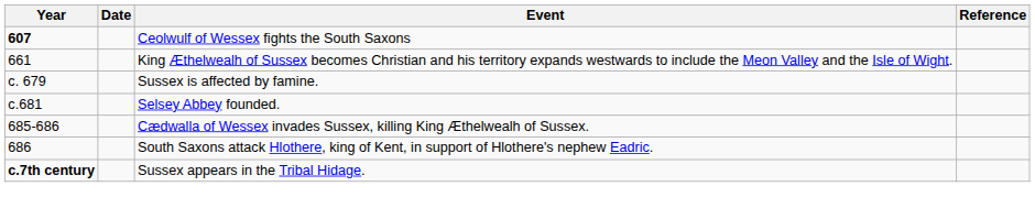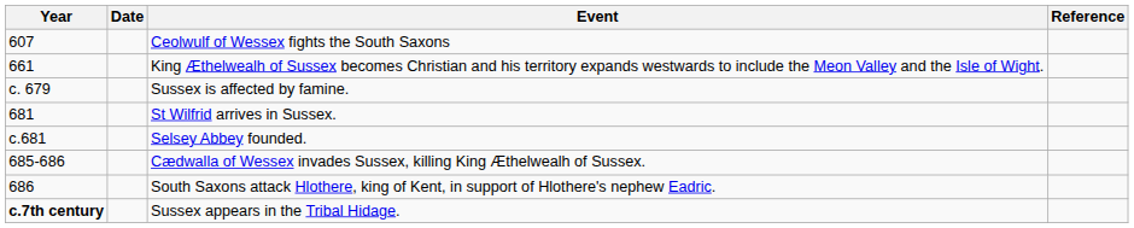 <table class="wikitable">
 <tr>
 <th TITTY>Year</th>
 <th TITTY>Date</th>
 <th>Event</th>
 <th>Reference</th>
 </tr>
 <tr>
-<td><strong>607</strong></td>
+<td>607</td>
 <td></td>
 <td><a href='#'>Ceolwulf of Wessex</a> fights the South Saxons</td>
 <td></td>
 </tr>
 <tr>
 <td>661</td>
 <td></td>
 <td>King <a href='#'>Æthelwealh of Sussex</a> becomes Christian and his territory expands westwards to include the <a href='#'>Meon Valley</a> and the <a href='#'>Isle of Wight</a>.</td>
 <td></td>
 </tr>
 <tr>
 <td>c. 679</td>
 <td></td>
 <td>Sussex is affected by famine.</td>
+<td></td>
+</tr>
+<tr>
+<td>681</td>
+<td></td>
+<td><a href='#'>St Wilfrid</a> arrives in Sussex.</td>
 <td></td>
 </tr>
 <tr>
 <td>c.681</td>
 <td></td>
 <td><a href='#'>Selsey Abbey</a> founded.</td>
 <td></td>
 </tr>
 <tr>
 <td>685-686</td>
 <td></td>
 <td><a href='#'>Cædwalla of Wessex</a> invades Sussex, killing King Æthelwealh of Sussex.</td>
 <td></td>
 </tr>
 <tr>
 <td>686</td>
 <td></td>
 <td>South Saxons attack <a href='#'>Hlothere</a>, king of Kent, in support of Hlothere's nephew <a href='#'>Eadric</a>.</td>
 <td></td>
 </tr>
 <tr>
 <td><strong>c.7th century</strong></td>
 <td></td>
 <td>Sussex appears in the <a href='#'>Tribal Hidage</a>.</td>
 <td></td>
 </tr>
 </table>
